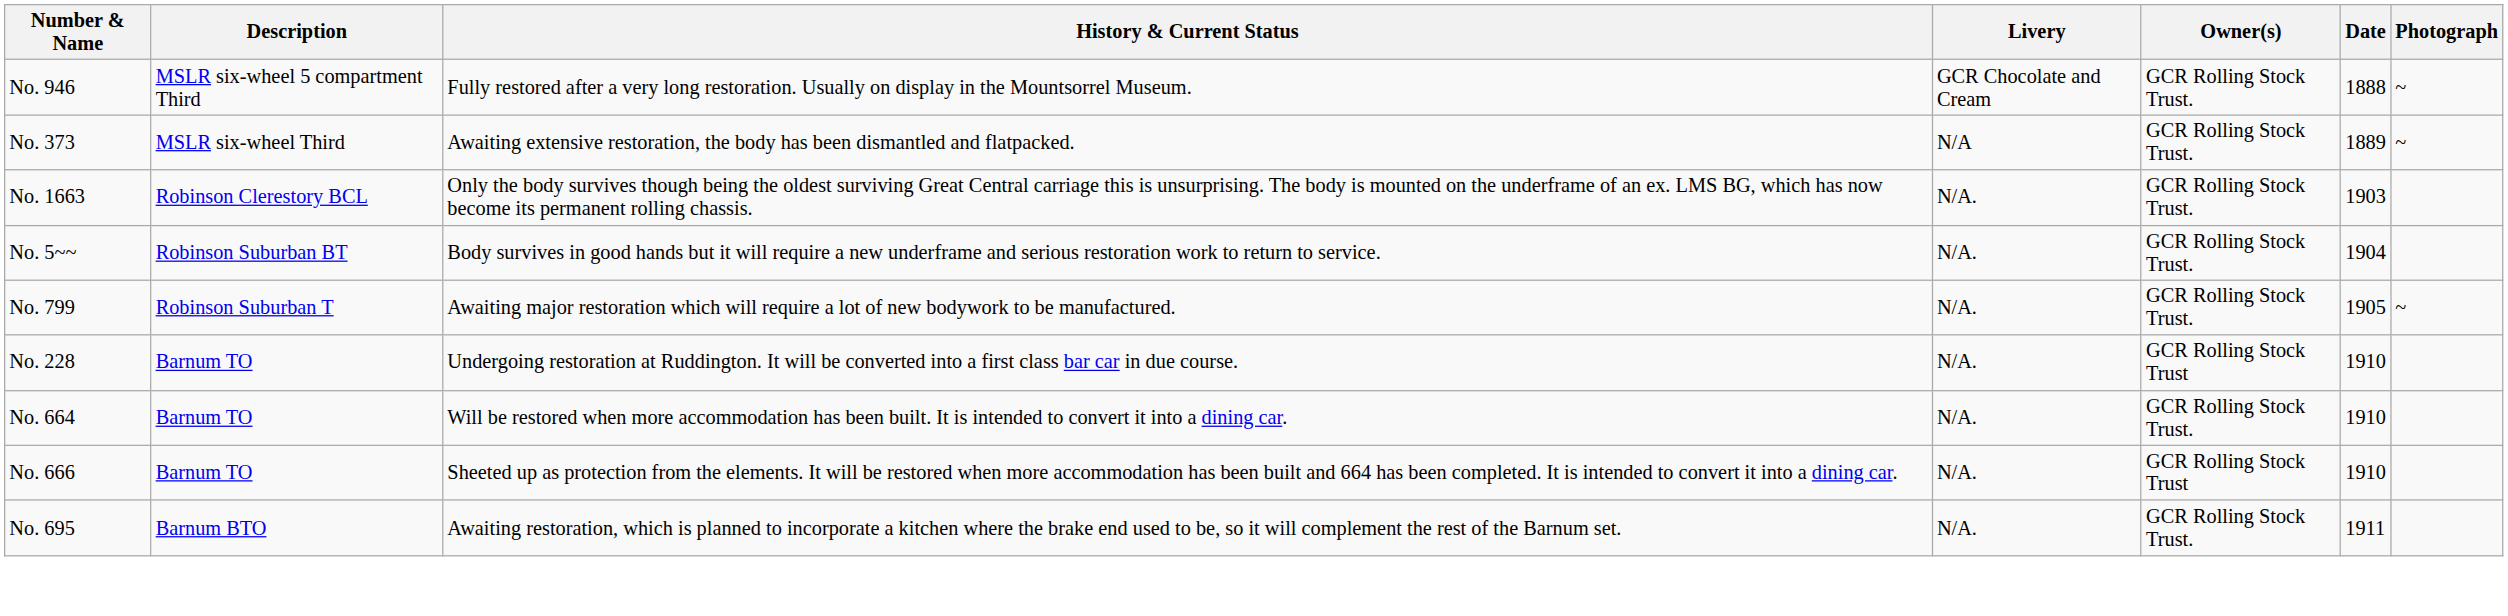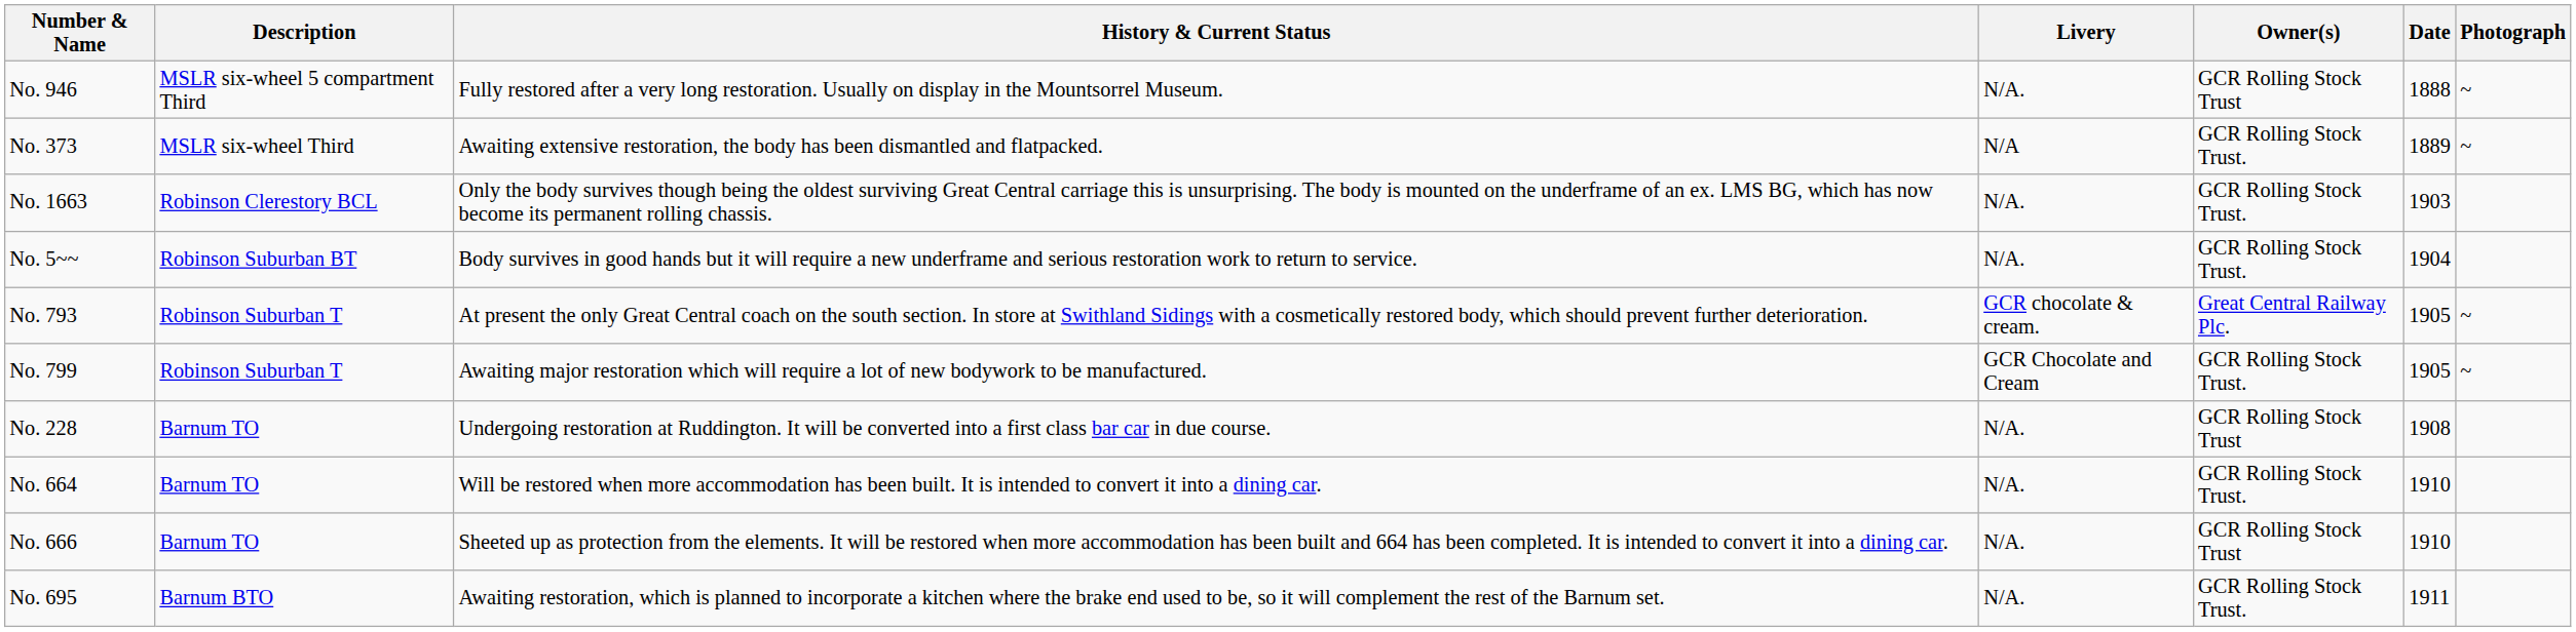 <table class="wikitable">
 <tr>
 <th>Number & Name</th>
 <th>Description</th>
 <th>History & Current Status</th>
 <th>Livery</th>
 <th>Owner(s)</th>
 <th>Date</th>
 <th>Photograph</th>
 </tr>
 <tr>
 <td>No. 946</td>
 <td><a href='#'>MSLR</a> six-wheel 5 compartment Third</td>
 <td>Fully restored after a very long restoration. Usually on display in the Mountsorrel Museum.</td>
-<td>GCR Chocolate and Cream</td>
-<td>GCR Rolling Stock Trust.</td>
+<td>N/A.</td>
+<td>GCR Rolling Stock Trust</td>
 <td>1888</td>
 <td>~</td>
 </tr>
 <tr>
 <td>No. 373</td>
 <td><a href='#'>MSLR</a> six-wheel Third</td>
 <td>Awaiting extensive restoration, the body has been dismantled and flatpacked.</td>
 <td>N/A</td>
 <td>GCR Rolling Stock Trust.</td>
 <td>1889</td>
 <td>~</td>
 </tr>
 <tr>
 <td>No. 1663</td>
 <td><a href='#'>Robinson Clerestory BCL</a></td>
 <td>Only the body survives though being the oldest surviving Great Central carriage this is unsurprising. The body is mounted on the underframe of an ex. LMS BG, which has now become its permanent rolling chassis.</td>
 <td>N/A.</td>
 <td>GCR Rolling Stock Trust.</td>
 <td>1903</td>
 <td><br></td>
 </tr>
 <tr>
 <td>No. 5~~</td>
 <td><a href='#'>Robinson Suburban BT</a></td>
 <td>Body survives in good hands but it will require a new underframe and serious restoration work to return to service.</td>
 <td>N/A.</td>
 <td>GCR Rolling Stock Trust.</td>
 <td>1904</td>
 <td></td>
 </tr>
 <tr>
+<td>No. 793</td>
+<td><a href='#'>Robinson Suburban T</a></td>
+<td>At present the only Great Central coach on the south section. In store at <a href='#'>Swithland Sidings</a> with a cosmetically restored body, which should prevent further deterioration.</td>
+<td><a href='#'>GCR</a> chocolate & cream.</td>
+<td><a href='#'>Great Central Railway Plc</a>.</td>
+<td>1905</td>
+<td>~</td>
+</tr>
+<tr>
 <td>No. 799</td>
 <td><a href='#'>Robinson Suburban T</a></td>
 <td>Awaiting major restoration which will require a lot of new bodywork to be manufactured.</td>
-<td>N/A.</td>
+<td>GCR Chocolate and Cream</td>
 <td>GCR Rolling Stock Trust.</td>
 <td>1905</td>
 <td>~</td>
 </tr>
 <tr>
 <td>No. 228</td>
 <td><a href='#'>Barnum TO</a></td>
 <td>Undergoing restoration at Ruddington. It will be converted into a first class <a href='#'>bar car</a> in due course.</td>
 <td>N/A.</td>
 <td>GCR Rolling Stock Trust</td>
-<td>1910</td>
+<td>1908</td>
 <td></td>
 </tr>
 <tr>
 <td>No. 664</td>
 <td><a href='#'>Barnum TO</a></td>
 <td>Will be restored when more accommodation has been built. It is intended to convert it into a <a href='#'>dining car</a>.</td>
 <td>N/A.</td>
 <td>GCR Rolling Stock Trust.</td>
 <td>1910</td>
 <td></td>
 </tr>
 <tr>
 <td>No. 666</td>
 <td><a href='#'>Barnum TO</a></td>
 <td>Sheeted up as protection from the elements. It will be restored when more accommodation has been built and 664 has been completed. It is intended to convert it into a <a href='#'>dining car</a>.</td>
 <td>N/A.</td>
 <td>GCR Rolling Stock Trust</td>
 <td>1910</td>
 <td></td>
 </tr>
 <tr>
 <td>No. 695</td>
 <td><a href='#'>Barnum BTO</a></td>
 <td>Awaiting restoration, which is planned to incorporate a kitchen where the brake end used to be, so it will complement the rest of the Barnum set.</td>
 <td>N/A.</td>
 <td>GCR Rolling Stock Trust.</td>
 <td>1911</td>
 <td></td>
 </tr>
 </table>
